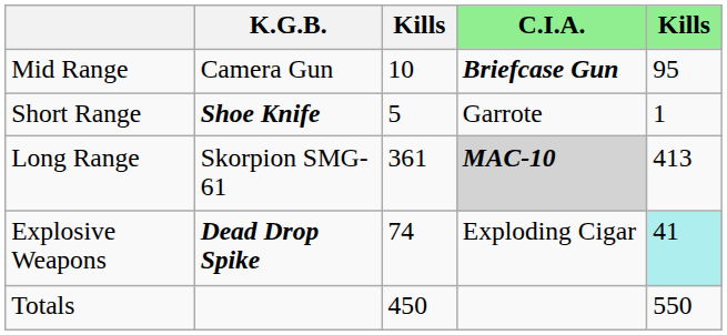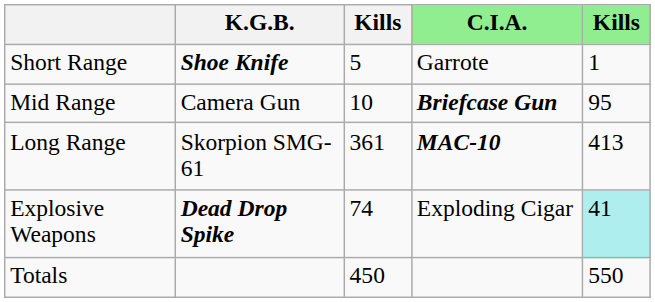 <table class="wikitable" style="text-align:left; width:440px; height:200px">
 <tr valign="top">
 <th style="width:120px;"></th>
 <th style="width:120px;">K.G.B.</th>
 <th style="width:40px;">Kills</th>
 <th style="width:120px; background:lightgreen;">C.I.A.</th>
 <th style="width:40px; background:lightgreen;">Kills</th>
 </tr>
 <tr valign="top">
+<td>Short Range</td>
+<td><strong><em>Shoe Knife</em></strong></td>
+<td>5</td>
+<td>Garrote</td>
+<td>1</td>
+</tr>
+<tr valign="top">
 <td>Mid Range</td>
 <td>Camera Gun</td>
 <td>10</td>
 <td><strong><em>Briefcase Gun</em></strong></td>
 <td>95</td>
 </tr>
 <tr valign="top">
-<td>Short Range</td>
-<td><strong><em>Shoe Knife</em></strong></td>
-<td>5</td>
-<td>Garrote</td>
-<td>1</td>
-</tr>
-<tr valign="top">
 <td>Long Range</td>
 <td>Skorpion SMG-61</td>
 <td>361</td>
-<td style="background: lightgrey;"><strong><em>MAC-10</em></strong></td>
+<td><strong><em>MAC-10</em></strong></td>
 <td>413</td>
 </tr>
 <tr valign="top">
 <td>Explosive Weapons</td>
 <td><strong><em>Dead Drop Spike</em></strong></td>
 <td>74</td>
 <td>Exploding Cigar</td>
 <td style="background: paleturquoise;">41</td>
 </tr>
 <tr valign="top">
 <td>Totals</td>
 <td></td>
 <td>450</td>
 <td></td>
 <td>550</td>
 </tr>
 </table>
